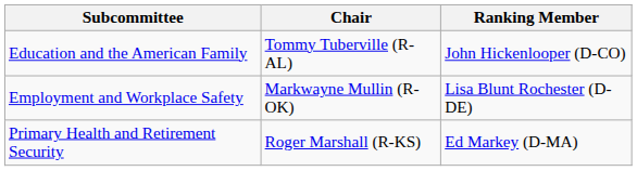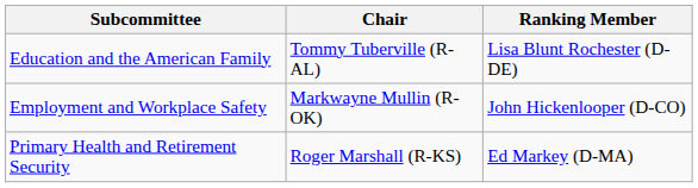 <table class=wikitable>
 <tr>
 <th>Subcommittee</th>
 <th>Chair</th>
 <th>Ranking Member</th>
 </tr>
 <tr>
 <td><a href='#'>Education and the American Family</a></td>
 <td><a href='#'>Tommy Tuberville</a> (R-AL)</td>
-<td><a href='#'>John Hickenlooper</a> (D-CO)</td>
+<td><a href='#'>Lisa Blunt Rochester</a> (D-DE)</td>
 </tr>
 <tr>
 <td><a href='#'>Employment and Workplace Safety</a></td>
 <td><a href='#'>Markwayne Mullin</a> (R-OK)</td>
-<td><a href='#'>Lisa Blunt Rochester</a> (D-DE)</td>
+<td><a href='#'>John Hickenlooper</a> (D-CO)</td>
 </tr>
 <tr>
 <td><a href='#'>Primary Health and Retirement Security</a></td>
 <td><a href='#'>Roger Marshall</a> (R-KS)</td>
 <td><a href='#'>Ed Markey</a> (D-MA)</td>
 </tr>
 </table>
